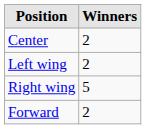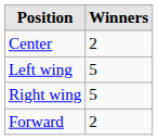 <table class="wikitable">
 <tr>
 <th style="background:#e5e5e5;">Position</th>
 <th style="background:#e5e5e5;">Winners</th>
 </tr>
 <tr>
 <td><a href='#'>Center</a></td>
 <td>2</td>
 </tr>
 <tr>
 <td><a href='#'>Left wing</a></td>
-<td>2</td>
+<td>5</td>
 </tr>
 <tr>
 <td><a href='#'>Right wing</a></td>
 <td>5</td>
 </tr>
 <tr>
 <td><a href='#'>Forward</a></td>
 <td>2</td>
 </tr>
 </table>
